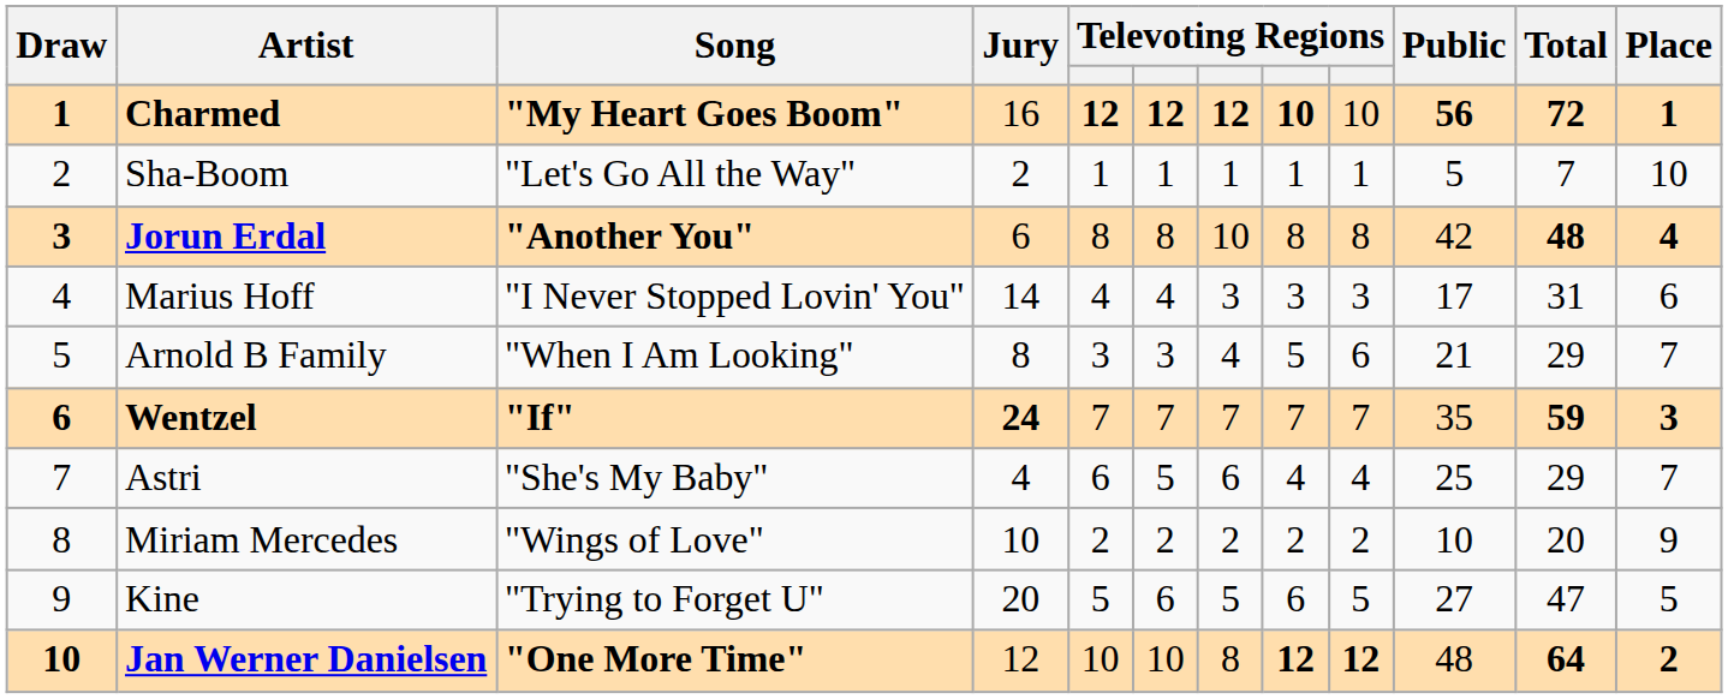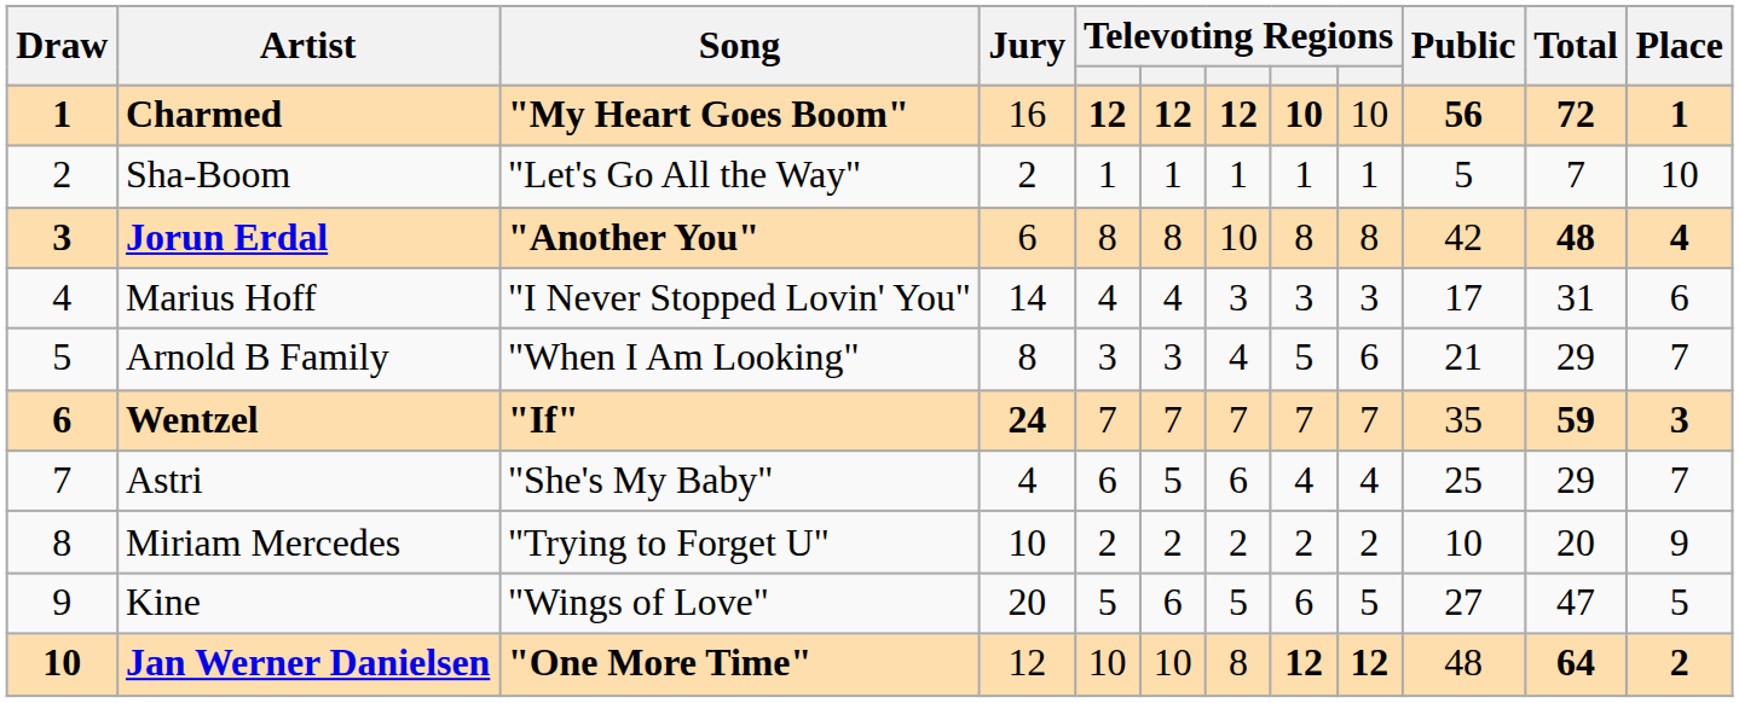 <table class="sortable wikitable" style="margin: 1em auto 1em auto; text-align:center">
 <tr>
 <th rowspan="2">Draw</th>
 <th rowspan="2">Artist</th>
 <th rowspan="2">Song</th>
 <th rowspan="2">Jury</th>
 <th colspan="5" class="unsortable">Televoting Regions</th>
 <th rowspan="2">Public</th>
 <th rowspan="2">Total</th>
 <th rowspan="2">Place</th>
 </tr>
 <tr>
 <th></th>
 <th></th>
 <th></th>
 <th></th>
 <th></th>
 </tr>
 <tr style="background:navajowhite;">
 <td><strong>1</strong></td>
 <td align="left"><strong>Charmed</strong></td>
 <td align="left"><strong>"My Heart Goes Boom"</strong></td>
 <td>16</td>
 <td><strong>12</strong></td>
 <td><strong>12</strong></td>
 <td><strong>12</strong></td>
 <td><strong>10</strong></td>
 <td>10</td>
 <td><strong>56</strong></td>
 <td><strong>72</strong></td>
 <td><strong>1</strong></td>
 </tr>
 <tr>
 <td>2</td>
 <td align="left">Sha-Boom</td>
 <td align="left">"Let's Go All the Way"</td>
 <td>2</td>
 <td>1</td>
 <td>1</td>
 <td>1</td>
 <td>1</td>
 <td>1</td>
 <td>5</td>
 <td>7</td>
 <td>10</td>
 </tr>
 <tr style="background:navajowhite;">
 <td><strong>3</strong></td>
 <td align="left"><strong><a href='#'>Jorun Erdal</a></strong></td>
 <td align="left"><strong>"Another You"</strong></td>
 <td>6</td>
 <td>8</td>
 <td>8</td>
 <td>10</td>
 <td>8</td>
 <td>8</td>
 <td>42</td>
 <td><strong>48</strong></td>
 <td><strong>4</strong></td>
 </tr>
 <tr>
 <td>4</td>
 <td align="left">Marius Hoff</td>
 <td align="left">"I Never Stopped Lovin' You"</td>
 <td>14</td>
 <td>4</td>
 <td>4</td>
 <td>3</td>
 <td>3</td>
 <td>3</td>
 <td>17</td>
 <td>31</td>
 <td>6</td>
 </tr>
 <tr>
 <td>5</td>
 <td align="left">Arnold B Family</td>
 <td align="left">"When I Am Looking"</td>
 <td>8</td>
 <td>3</td>
 <td>3</td>
 <td>4</td>
 <td>5</td>
 <td>6</td>
 <td>21</td>
 <td>29</td>
 <td>7</td>
 </tr>
 <tr style="background:navajowhite;">
 <td><strong>6</strong></td>
 <td align="left"><strong>Wentzel</strong></td>
 <td align="left"><strong>"If"</strong></td>
 <td><strong>24</strong></td>
 <td>7</td>
 <td>7</td>
 <td>7</td>
 <td>7</td>
 <td>7</td>
 <td>35</td>
 <td><strong>59</strong></td>
 <td><strong>3</strong></td>
 </tr>
 <tr>
 <td>7</td>
 <td align="left">Astri</td>
 <td align="left">"She's My Baby"</td>
 <td>4</td>
 <td>6</td>
 <td>5</td>
 <td>6</td>
 <td>4</td>
 <td>4</td>
 <td>25</td>
 <td>29</td>
 <td>7</td>
 </tr>
 <tr>
 <td>8</td>
 <td align="left">Miriam Mercedes</td>
-<td align="left">"Wings of Love"</td>
+<td align="left">"Trying to Forget U"</td>
 <td>10</td>
 <td>2</td>
 <td>2</td>
 <td>2</td>
 <td>2</td>
 <td>2</td>
 <td>10</td>
 <td>20</td>
 <td>9</td>
 </tr>
 <tr>
 <td>9</td>
 <td align="left">Kine</td>
-<td align="left">"Trying to Forget U"</td>
+<td align="left">"Wings of Love"</td>
 <td>20</td>
 <td>5</td>
 <td>6</td>
 <td>5</td>
 <td>6</td>
 <td>5</td>
 <td>27</td>
 <td>47</td>
 <td>5</td>
 </tr>
 <tr style="background:navajowhite;">
 <td><strong>10</strong></td>
 <td align="left"><strong><a href='#'>Jan Werner Danielsen</a></strong></td>
 <td align="left"><strong>"One More Time"</strong></td>
 <td>12</td>
 <td>10</td>
 <td>10</td>
 <td>8</td>
 <td><strong>12</strong></td>
 <td><strong>12</strong></td>
 <td>48</td>
 <td><strong>64</strong></td>
 <td><strong>2</strong></td>
 </tr>
 </table>
